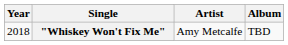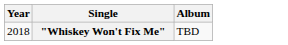 <table class="wikitable plainrowheaders">
 <tr>
 <th>Year</th>
 <th style="width:12em;">Single</th>
-<th>Artist</th>
 <th>Album</th>
 </tr>
 <tr>
 <td>2018</td>
 <th scope="row">"Whiskey Won't Fix Me"</th>
-<td>Amy Metcalfe</td>
 <td>TBD</td>
 </tr>
 </table>
